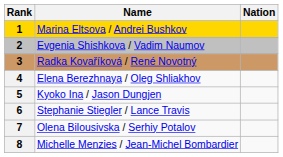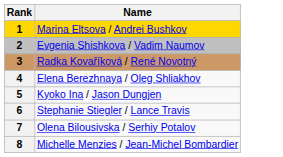 <table class="wikitable sortable">
 <tr>
 <th>Rank</th>
 <th>Name</th>
-<th>Nation</th>
 </tr>
 <tr bgcolor="gold">
 <td align="center"><strong>1</strong></td>
 <td><a href='#'>Marina Eltsova</a> / <a href='#'>Andrei Bushkov</a></td>
-<td></td>
 </tr>
 <tr bgcolor="silver">
 <td align="center"><strong>2</strong></td>
 <td><a href='#'>Evgenia Shishkova</a> / <a href='#'>Vadim Naumov</a></td>
-<td></td>
 </tr>
 <tr bgcolor="cc9966">
 <td align="center"><strong>3</strong></td>
 <td><a href='#'>Radka Kovaříková</a> / <a href='#'>René Novotný</a></td>
-<td></td>
 </tr>
 <tr>
 <th>4</th>
 <td><a href='#'>Elena Berezhnaya</a> / <a href='#'>Oleg Shliakhov</a></td>
-<td></td>
 </tr>
 <tr>
 <th>5</th>
 <td><a href='#'>Kyoko Ina</a> / <a href='#'>Jason Dungjen</a></td>
-<td></td>
 </tr>
 <tr>
 <th>6</th>
 <td><a href='#'>Stephanie Stiegler</a> / <a href='#'>Lance Travis</a></td>
-<td></td>
 </tr>
 <tr>
 <th>7</th>
 <td><a href='#'>Olena Bilousivska</a> / <a href='#'>Serhiy Potalov</a></td>
-<td></td>
 </tr>
 <tr>
 <th>8</th>
 <td><a href='#'>Michelle Menzies</a> / <a href='#'>Jean-Michel Bombardier</a></td>
-<td></td>
 </tr>
 </table>
